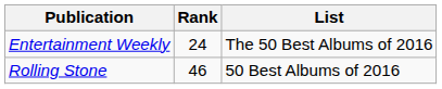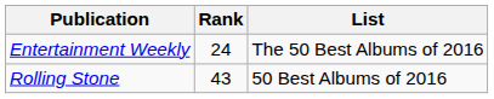 <table class="wikitable">
 <tr>
 <th>Publication</th>
 <th>Rank</th>
 <th>List</th>
 </tr>
 <tr Ad>
 <td><em><a href='#'>Entertainment Weekly</a></em></td>
 <td align=center>24</td>
 <td>The 50 Best Albums of 2016</td>
 </tr>
 <tr Ad>
 <td><em><a href='#'>Rolling Stone</a></em></td>
-<td align=center>46</td>
+<td align=center>43</td>
 <td>50 Best Albums of 2016</td>
 </tr>
 </table>
